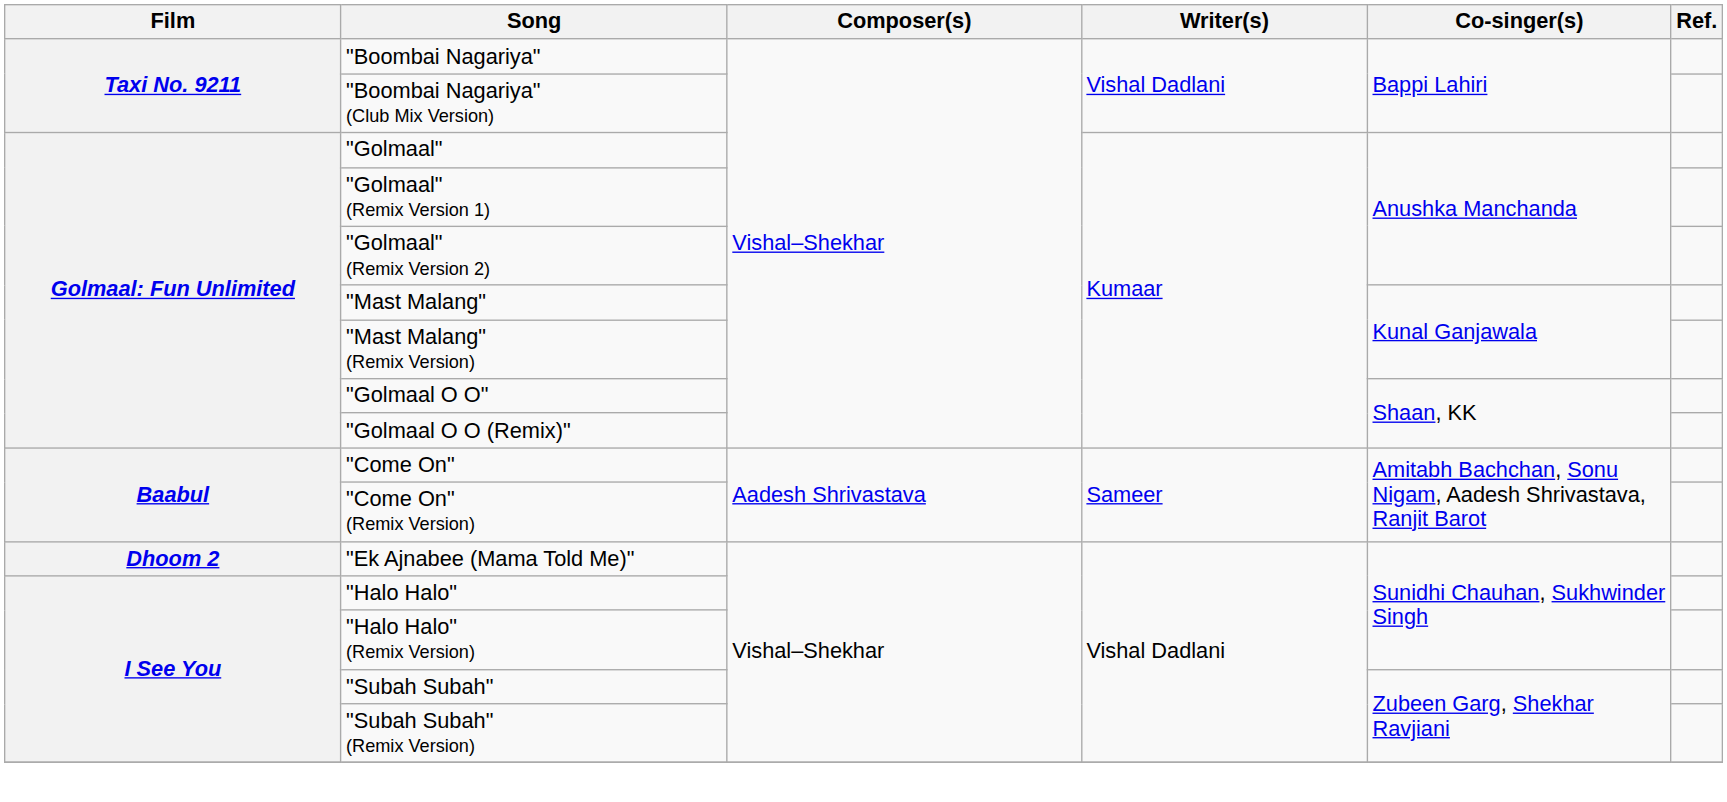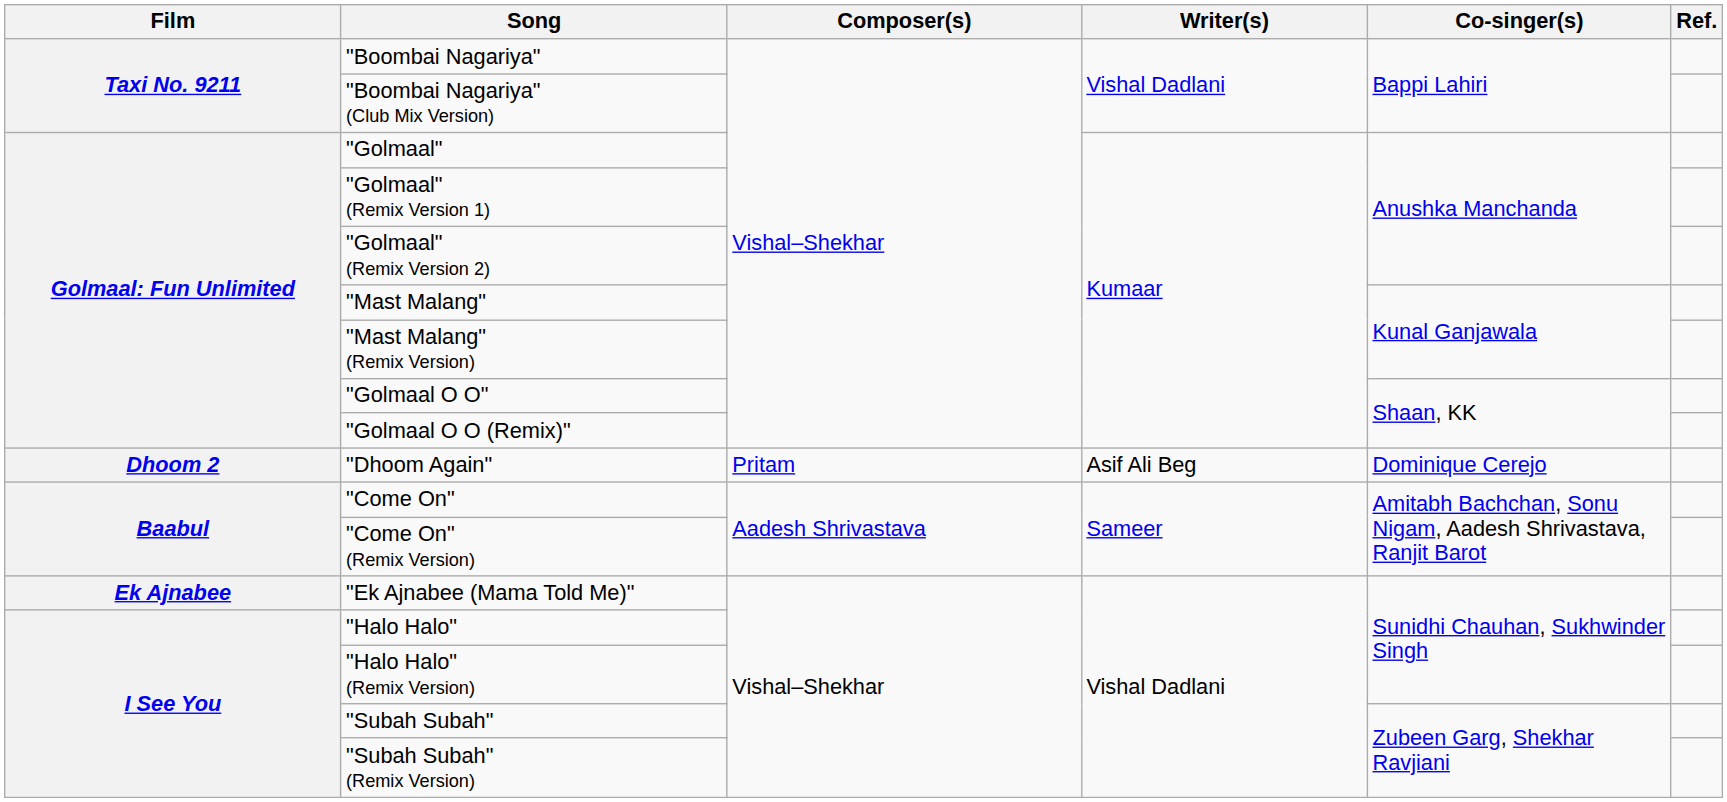 <table class="wikitable plainrowheaders" width="100%" textcolor:#000;">
 <tr>
 <th scope="col" width=20%><strong>Film</strong></th>
 <th scope="col" width=23%><strong>Song</strong></th>
 <th scope="col" width=21%><strong>Composer(s)</strong></th>
 <th scope="col" width=17%><strong>Writer(s)</strong></th>
 <th scope="col" width=18%><strong>Co-singer(s)</strong></th>
 <th scope="col" width=1%><strong>Ref.</strong></th>
 </tr>
 <tr>
 <th scope="row" rowspan="2"><em><a href='#'>Taxi No. 9211</a></em></th>
 <td>"Boombai Nagariya"</td>
 <td rowspan="9"><a href='#'>Vishal–Shekhar</a></td>
 <td rowspan="2"><a href='#'>Vishal Dadlani</a></td>
 <td rowspan="2"><a href='#'>Bappi Lahiri</a></td>
 <td></td>
 </tr>
 <tr>
 <td>"Boombai Nagariya"<br><small>(Club Mix Version)</small></td>
 <td></td>
 </tr>
 <tr>
 <th scope="row" rowspan="7"><em><a href='#'>Golmaal: Fun Unlimited</a></em></th>
 <td>"Golmaal"</td>
 <td rowspan="7"><a href='#'>Kumaar</a></td>
 <td rowspan="3"><a href='#'>Anushka Manchanda</a></td>
 <td></td>
 </tr>
 <tr>
 <td>"Golmaal"<br><small>(Remix Version 1)</small></td>
 <td></td>
 </tr>
 <tr>
 <td>"Golmaal"<br><small>(Remix Version 2)</small></td>
 <td></td>
 </tr>
 <tr>
 <td>"Mast Malang"</td>
 <td rowspan="2"><a href='#'>Kunal Ganjawala</a></td>
 <td></td>
 </tr>
 <tr>
 <td>"Mast Malang"<br><small>(Remix Version)</small></td>
 <td></td>
 </tr>
 <tr>
 <td>"Golmaal O O"</td>
 <td rowspan=2><a href='#'>Shaan</a>, KK</td>
 <td></td>
 </tr>
 <tr>
 <td>"Golmaal O O (Remix)"</td>
 <td></td>
 </tr>
 <tr>
+<th scope="row"><em><a href='#'>Dhoom 2</a></em></th>
+<td>"Dhoom Again"</td>
+<td><a href='#'>Pritam</a></td>
+<td>Asif Ali Beg</td>
+<td><a href='#'>Dominique Cerejo</a></td>
+<td></td>
+</tr>
+<tr>
 <th scope="row" rowspan="2"><em><a href='#'>Baabul</a></em></th>
 <td>"Come On"</td>
 <td rowspan="2"><a href='#'>Aadesh Shrivastava</a></td>
 <td rowspan="2"><a href='#'>Sameer</a></td>
 <td rowspan="2"><a href='#'>Amitabh Bachchan</a>, <a href='#'>Sonu Nigam</a>, Aadesh Shrivastava, <a href='#'>Ranjit Barot</a></td>
 <td></td>
 </tr>
 <tr>
 <td>"Come On"<br><small>(Remix Version)</small></td>
 <td></td>
 </tr>
 <tr>
-<th scope="row"><em><a href='#'>Dhoom 2</a></em></th>
+<th scope="row"><em><a href='#'>Ek Ajnabee</a></em></th>
 <td>"Ek Ajnabee (Mama Told Me)"</td>
 <td rowspan="5">Vishal–Shekhar</td>
 <td rowspan="5">Vishal Dadlani</td>
 <td rowspan="3"><a href='#'>Sunidhi Chauhan</a>, <a href='#'>Sukhwinder Singh</a></td>
 <td></td>
 </tr>
 <tr>
 <th scope="row" rowspan="4"><em><a href='#'>I See You</a></em></th>
 <td>"Halo Halo"</td>
 <td></td>
 </tr>
 <tr>
 <td>"Halo Halo"<br><small>(Remix Version)</small></td>
 <td></td>
 </tr>
 <tr>
 <td>"Subah Subah"</td>
 <td rowspan="2"><a href='#'>Zubeen Garg</a>, <a href='#'>Shekhar Ravjiani</a></td>
 <td></td>
 </tr>
 <tr>
 <td>"Subah Subah"<br><small>(Remix Version)</small></td>
 <td></td>
 </tr>
 <tr>
 </tr>
 </table>
